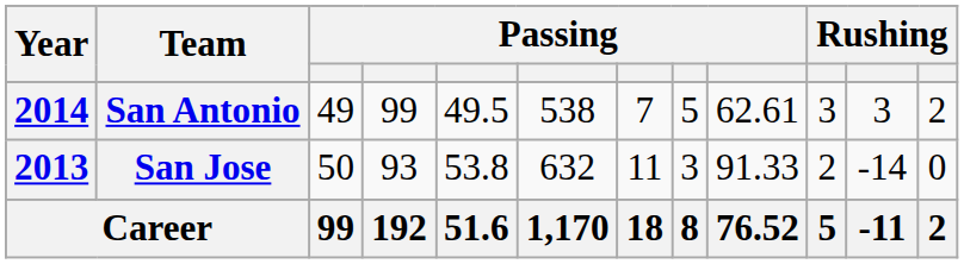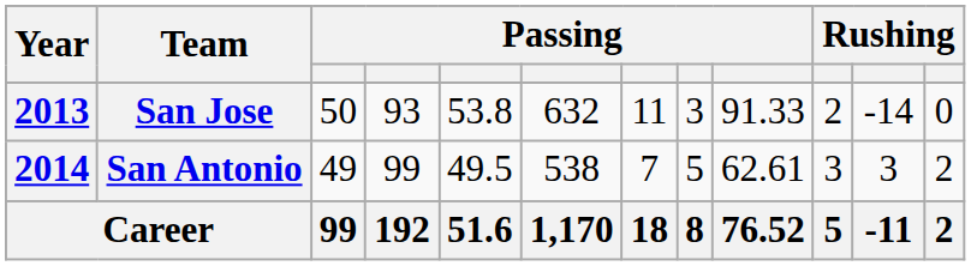 <table class="wikitable" style="text-align:center;">
 <tr>
 <th rowspan="2">Year</th>
 <th rowspan="2">Team</th>
 <th colspan="7">Passing</th>
 <th colspan="3">Rushing</th>
 </tr>
 <tr>
 <th></th>
 <th></th>
 <th></th>
 <th></th>
 <th></th>
 <th></th>
 <th></th>
 <th></th>
 <th></th>
 <th></th>
 </tr>
 <tr>
+<th><a href='#'>2013</a></th>
+<th><a href='#'>San Jose</a></th>
+<td>50</td>
+<td>93</td>
+<td>53.8</td>
+<td>632</td>
+<td>11</td>
+<td>3</td>
+<td>91.33</td>
+<td>2</td>
+<td>-14</td>
+<td>0</td>
+</tr>
+<tr>
 <th><a href='#'>2014</a></th>
 <th><a href='#'>San Antonio</a></th>
 <td>49</td>
 <td>99</td>
 <td>49.5</td>
 <td>538</td>
 <td>7</td>
 <td>5</td>
 <td>62.61</td>
 <td>3</td>
 <td>3</td>
 <td>2</td>
-</tr>
-<tr>
-<th><a href='#'>2013</a></th>
-<th><a href='#'>San Jose</a></th>
-<td>50</td>
-<td>93</td>
-<td>53.8</td>
-<td>632</td>
-<td>11</td>
-<td>3</td>
-<td>91.33</td>
-<td>2</td>
-<td>-14</td>
-<td>0</td>
 </tr>
 <tr>
 <th colspan="2">Career</th>
 <th>99</th>
 <th>192</th>
 <th>51.6</th>
 <th>1,170</th>
 <th>18</th>
 <th>8</th>
 <th>76.52</th>
 <th>5</th>
 <th>-11</th>
 <th>2</th>
 </tr>
 </table>
